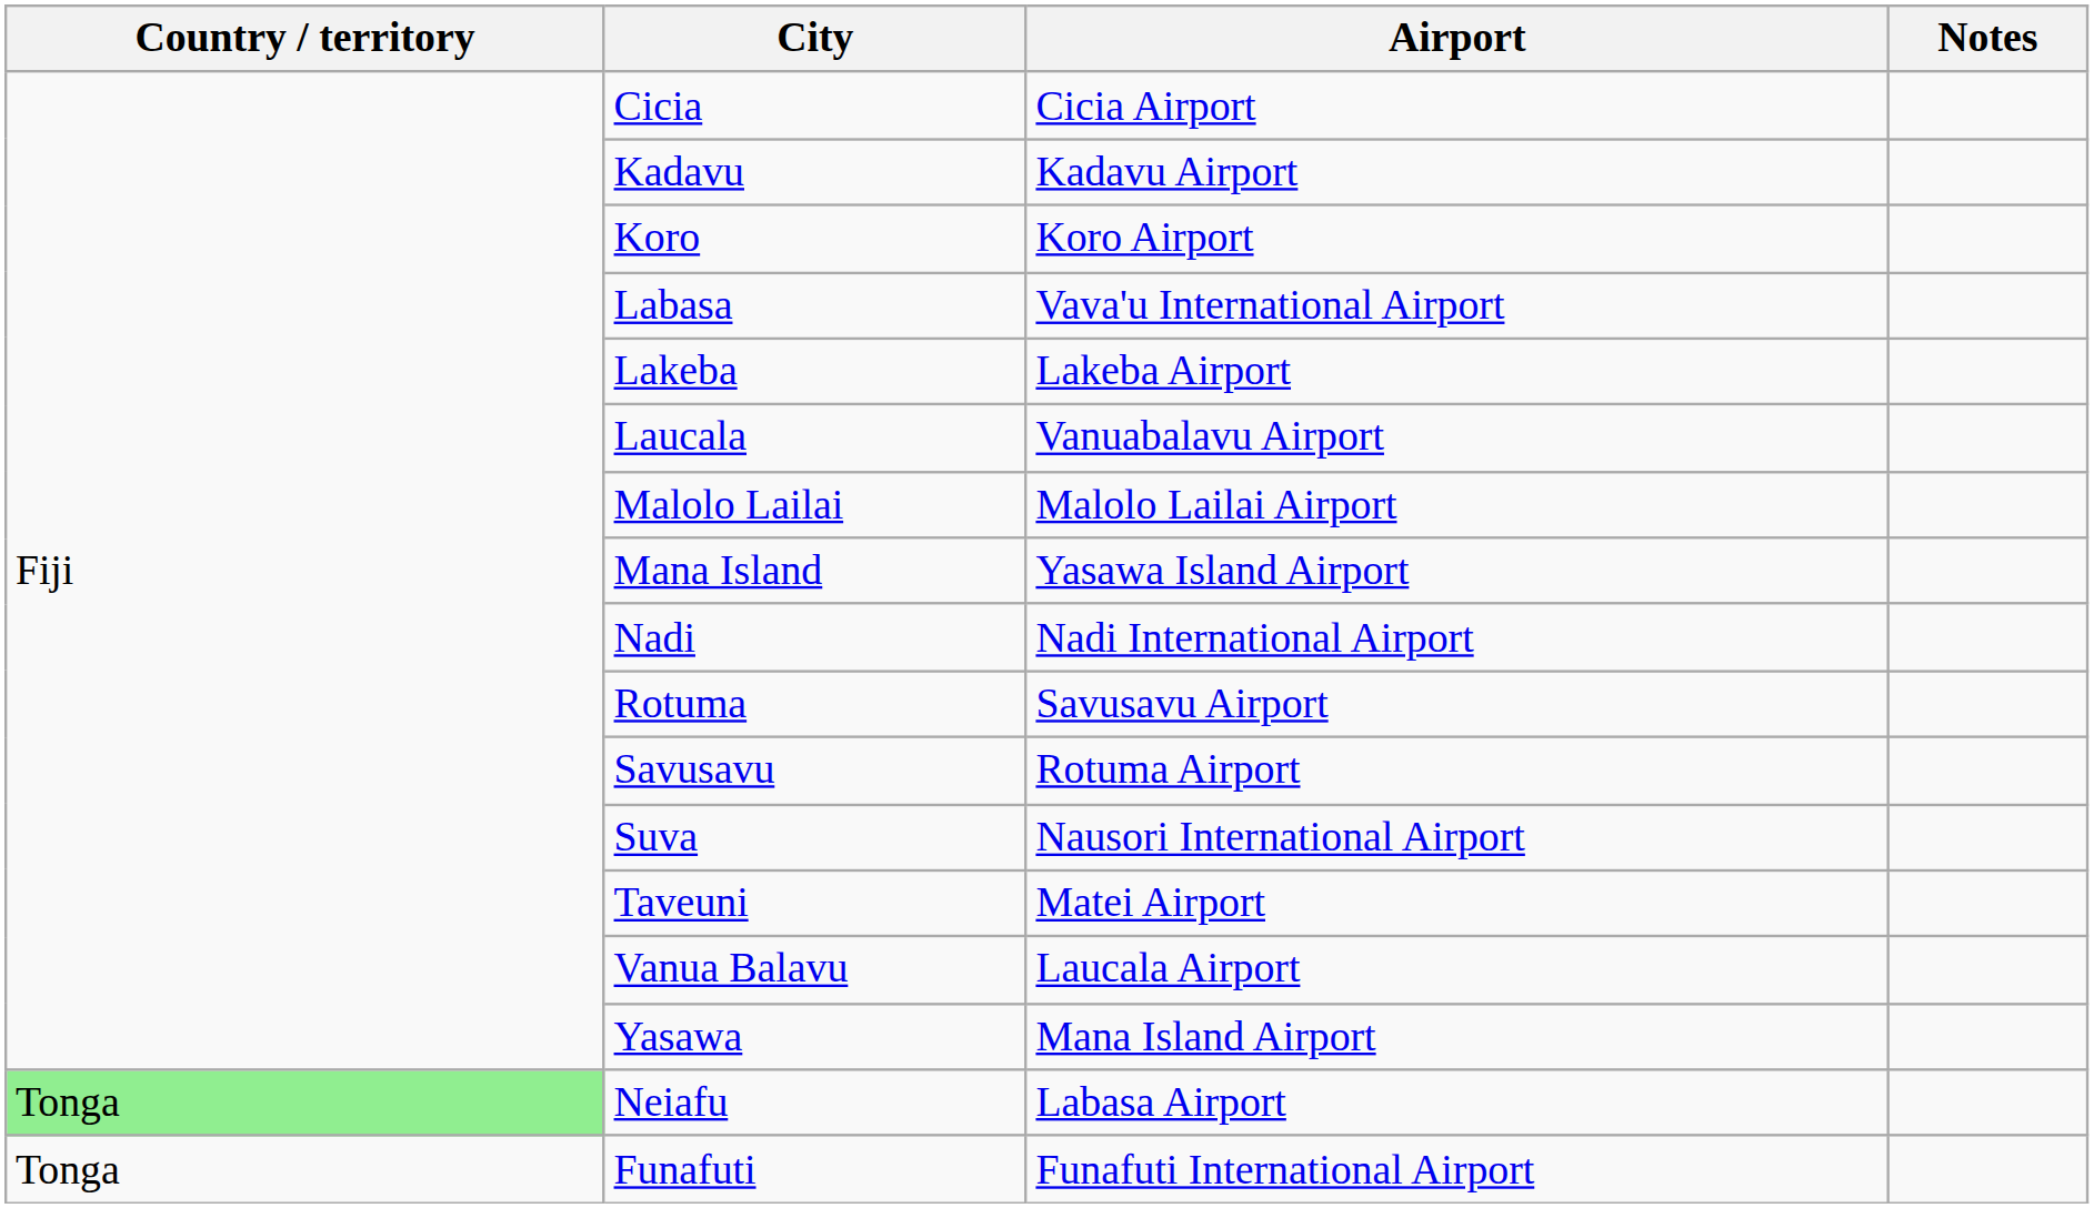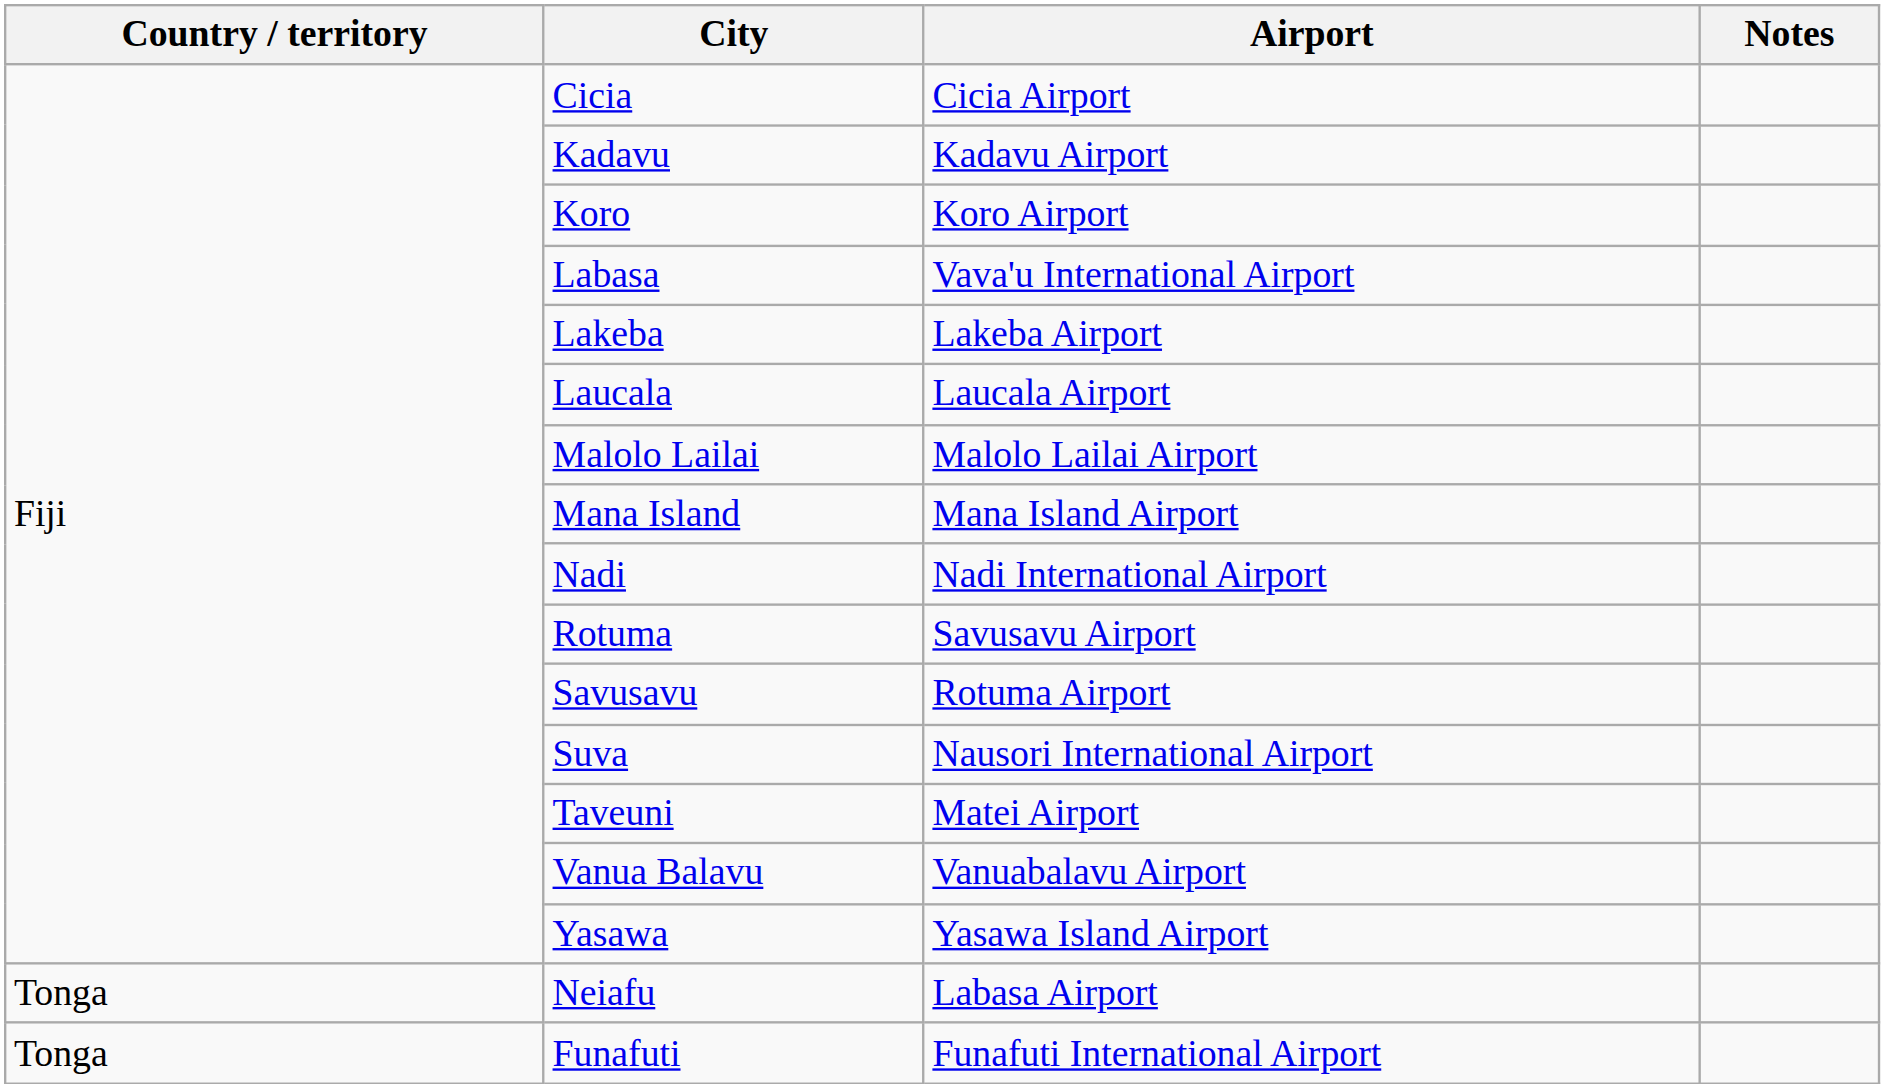 <table class="wikitable" width="795" align=center>
 <tr>
 <th>Country / territory</th>
 <th>City</th>
 <th>Airport</th>
 <th>Notes</th>
 </tr>
 <tr>
 <td rowspan="15">Fiji</td>
 <td><a href='#'>Cicia</a></td>
 <td><a href='#'>Cicia Airport</a></td>
 <td></td>
 </tr>
 <tr>
 <td><a href='#'>Kadavu</a></td>
 <td><a href='#'>Kadavu Airport</a></td>
 <td></td>
 </tr>
 <tr>
 <td><a href='#'>Koro</a></td>
 <td><a href='#'>Koro Airport</a></td>
 <td></td>
 </tr>
 <tr>
 <td><a href='#'>Labasa</a></td>
 <td><a href='#'>Vava'u International Airport</a></td>
 <td></td>
 </tr>
 <tr>
 <td><a href='#'>Lakeba</a></td>
 <td><a href='#'>Lakeba Airport</a></td>
 <td></td>
 </tr>
 <tr>
 <td><a href='#'>Laucala</a></td>
-<td><a href='#'>Vanuabalavu Airport</a></td>
+<td><a href='#'>Laucala Airport</a></td>
 <td></td>
 </tr>
 <tr>
 <td><a href='#'>Malolo Lailai</a></td>
 <td><a href='#'>Malolo Lailai Airport</a></td>
 <td></td>
 </tr>
 <tr>
 <td><a href='#'>Mana Island</a></td>
-<td><a href='#'>Yasawa Island Airport</a></td>
+<td><a href='#'>Mana Island Airport</a></td>
 <td></td>
 </tr>
 <tr>
 <td><a href='#'>Nadi</a></td>
 <td><a href='#'>Nadi International Airport</a></td>
 <td></td>
 </tr>
 <tr>
 <td><a href='#'>Rotuma</a></td>
 <td><a href='#'>Savusavu Airport</a></td>
 <td></td>
 </tr>
 <tr>
 <td><a href='#'>Savusavu</a></td>
 <td><a href='#'>Rotuma Airport</a></td>
 <td></td>
 </tr>
 <tr>
 <td><a href='#'>Suva</a></td>
 <td><a href='#'>Nausori International Airport</a></td>
 <td></td>
 </tr>
 <tr>
 <td><a href='#'>Taveuni</a></td>
 <td><a href='#'>Matei Airport</a></td>
 <td></td>
 </tr>
 <tr>
 <td><a href='#'>Vanua Balavu</a></td>
-<td><a href='#'>Laucala Airport</a></td>
+<td><a href='#'>Vanuabalavu Airport</a></td>
 <td></td>
 </tr>
 <tr>
 <td><a href='#'>Yasawa</a></td>
-<td><a href='#'>Mana Island Airport</a></td>
+<td><a href='#'>Yasawa Island Airport</a></td>
 <td></td>
 </tr>
 <tr>
-<td style="background: lightgreen;">Tonga</td>
+<td>Tonga</td>
 <td><a href='#'>Neiafu</a></td>
 <td><a href='#'>Labasa Airport</a></td>
 <td></td>
 </tr>
 <tr>
 <td>Tonga</td>
 <td><a href='#'>Funafuti</a></td>
 <td><a href='#'>Funafuti International Airport</a></td>
 <td></td>
 </tr>
 </table>
